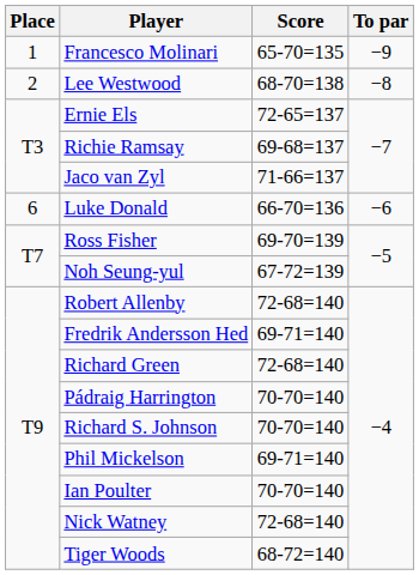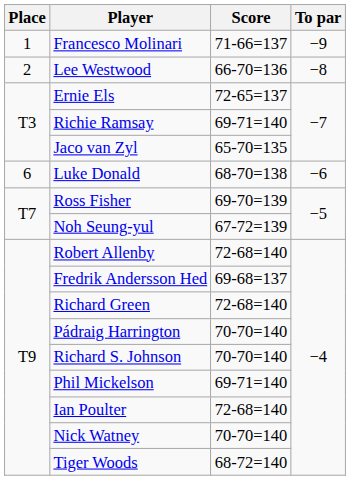 <table class="wikitable">
 <tr>
 <th>Place</th>
 <th>Player</th>
 <th>Score</th>
 <th>To par</th>
 </tr>
 <tr>
 <td align=center>1</td>
 <td> <a href='#'>Francesco Molinari</a></td>
-<td align=center>65-70=135</td>
+<td align=center>71-66=137</td>
 <td align=center>−9</td>
 </tr>
 <tr>
 <td align=center>2</td>
 <td> <a href='#'>Lee Westwood</a></td>
-<td align=center>68-70=138</td>
+<td align=center>66-70=136</td>
 <td align=center>−8</td>
 </tr>
 <tr>
 <td rowspan="3" align=center>T3</td>
 <td> <a href='#'>Ernie Els</a></td>
 <td align=center>72-65=137</td>
 <td rowspan="3" align=center>−7</td>
 </tr>
 <tr>
 <td> <a href='#'>Richie Ramsay</a></td>
-<td align=center>69-68=137</td>
+<td align=center>69-71=140</td>
 </tr>
 <tr>
 <td> <a href='#'>Jaco van Zyl</a></td>
-<td align=center>71-66=137</td>
+<td align=center>65-70=135</td>
 </tr>
 <tr>
 <td align=center>6</td>
 <td> <a href='#'>Luke Donald</a></td>
-<td align=center>66-70=136</td>
+<td align=center>68-70=138</td>
 <td align=center>−6</td>
 </tr>
 <tr>
 <td rowspan="2" align=center>T7</td>
 <td> <a href='#'>Ross Fisher</a></td>
 <td align=center>69-70=139</td>
 <td rowspan="2" align=center>−5</td>
 </tr>
 <tr>
 <td> <a href='#'>Noh Seung-yul</a></td>
 <td align=center>67-72=139</td>
 </tr>
 <tr>
 <td rowspan="9" align=center>T9</td>
 <td> <a href='#'>Robert Allenby</a></td>
 <td align=center>72-68=140</td>
 <td rowspan="9" align=center>−4</td>
 </tr>
 <tr>
 <td> <a href='#'>Fredrik Andersson Hed</a></td>
-<td align=center>69-71=140</td>
+<td align=center>69-68=137</td>
 </tr>
 <tr>
 <td> <a href='#'>Richard Green</a></td>
 <td align=center>72-68=140</td>
 </tr>
 <tr>
 <td> <a href='#'>Pádraig Harrington</a></td>
 <td align=center>70-70=140</td>
 </tr>
 <tr>
 <td> <a href='#'>Richard S. Johnson</a></td>
 <td align=center>70-70=140</td>
 </tr>
 <tr>
 <td> <a href='#'>Phil Mickelson</a></td>
 <td align=center>69-71=140</td>
 </tr>
 <tr>
 <td> <a href='#'>Ian Poulter</a></td>
-<td align=center>70-70=140</td>
+<td align=center>72-68=140</td>
 </tr>
 <tr>
 <td> <a href='#'>Nick Watney</a></td>
-<td align=center>72-68=140</td>
+<td align=center>70-70=140</td>
 </tr>
 <tr>
 <td> <a href='#'>Tiger Woods</a></td>
 <td align=center>68-72=140</td>
 </tr>
 </table>
